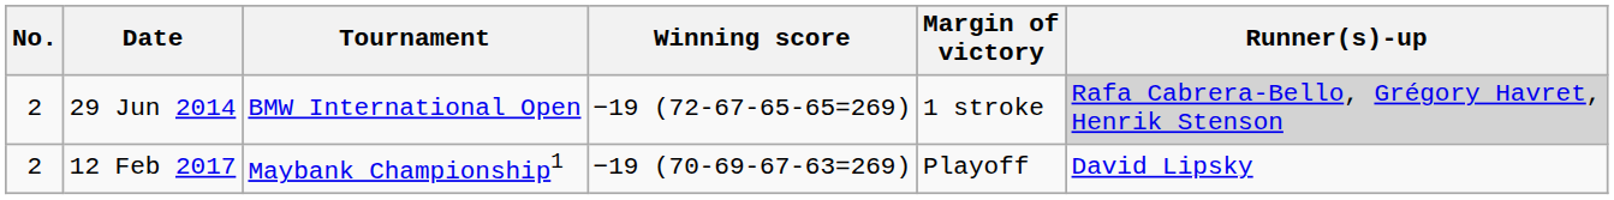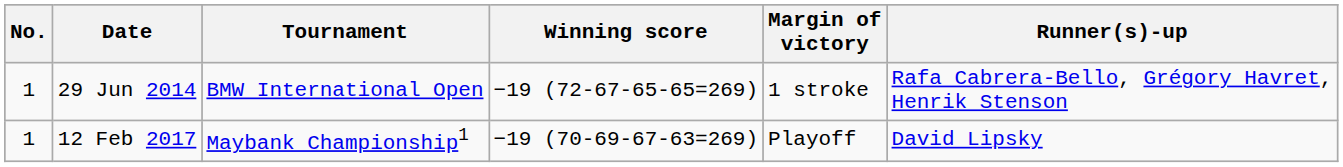 <table class="wikitable" style="font-size:95%;">
 <tr>
 <th>No.</th>
 <th>Date</th>
 <th>Tournament</th>
 <th>Winning score</th>
 <th>Margin of<br>victory</th>
 <th>Runner(s)-up</th>
 </tr>
 <tr>
-<td align=center>2</td>
+<td align=center>1</td>
 <td align=right>29 Jun <a href='#'>2014</a></td>
 <td><a href='#'>BMW International Open</a></td>
 <td>−19 (72-67-65-65=269)</td>
 <td>1 stroke</td>
-<td style="background: lightgrey;"> <a href='#'>Rafa Cabrera-Bello</a>,  <a href='#'>Grégory Havret</a>,<br> <a href='#'>Henrik Stenson</a></td>
+<td> <a href='#'>Rafa Cabrera-Bello</a>,  <a href='#'>Grégory Havret</a>,<br> <a href='#'>Henrik Stenson</a></td>
 </tr>
 <tr>
-<td align=center>2</td>
+<td align=center>1</td>
 <td align=right>12 Feb <a href='#'>2017</a></td>
 <td><a href='#'>Maybank Championship</a><sup>1</sup></td>
 <td>−19 (70-69-67-63=269)</td>
 <td>Playoff</td>
 <td> <a href='#'>David Lipsky</a></td>
 </tr>
 </table>
